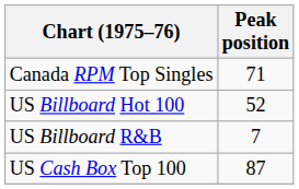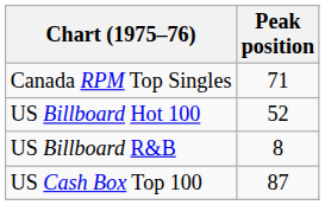 <table class="wikitable sortable">
 <tr>
 <th>Chart (1975–76)</th>
 <th>Peak<br>position</th>
 </tr>
 <tr>
 <td>Canada <em><a href='#'>RPM</a></em> Top Singles</td>
 <td style="text-align:center;">71</td>
 </tr>
 <tr>
 <td>US <em><a href='#'>Billboard</a></em> <a href='#'>Hot 100</a></td>
 <td style="text-align:center;">52</td>
 </tr>
 <tr>
 <td>US <em>Billboard</em> <a href='#'>R&B</a></td>
-<td style="text-align:center;">7</td>
+<td style="text-align:center;">8</td>
 </tr>
 <tr>
 <td>US <a href='#'><em>Cash Box</em></a> Top 100</td>
 <td align="center">87</td>
 </tr>
 <tr>
 </tr>
 </table>
